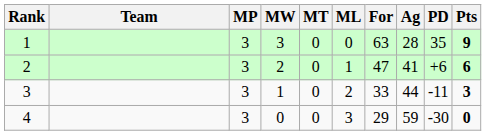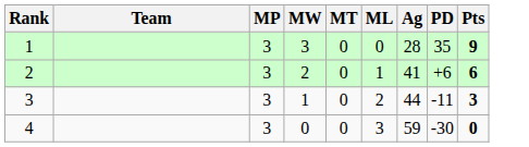 <table class=wikitable style="text-align:center">
 <tr>
 <th width=20>Rank</th>
 <th width=175>Team</th>
 <th width=20>MP</th>
 <th width=20>MW</th>
 <th width=20>MT</th>
 <th width=20>ML</th>
-<th width=20>For</th>
 <th width=20>Ag</th>
 <th width=20>PD</th>
 <th width=20>Pts</th>
 </tr>
 <tr bgcolor="#ccffcc">
 <td>1</td>
 <td align=left><strong></strong></td>
 <td>3</td>
 <td>3</td>
 <td>0</td>
 <td>0</td>
-<td>63</td>
 <td>28</td>
 <td>35</td>
 <td><strong>9</strong></td>
 </tr>
 <tr bgcolor="#ccffcc">
 <td>2</td>
 <td align=left><strong></strong></td>
 <td>3</td>
 <td>2</td>
 <td>0</td>
 <td>1</td>
-<td>47</td>
 <td>41</td>
 <td>+6</td>
 <td><strong>6</strong></td>
 </tr>
 <tr>
 <td>3</td>
 <td align=left></td>
 <td>3</td>
 <td>1</td>
 <td>0</td>
 <td>2</td>
-<td>33</td>
 <td>44</td>
 <td>-11</td>
 <td><strong>3</strong></td>
 </tr>
 <tr>
 <td>4</td>
 <td align=left></td>
 <td>3</td>
 <td>0</td>
 <td>0</td>
 <td>3</td>
-<td>29</td>
 <td>59</td>
 <td>-30</td>
 <td><strong>0</strong></td>
 </tr>
 </table>
